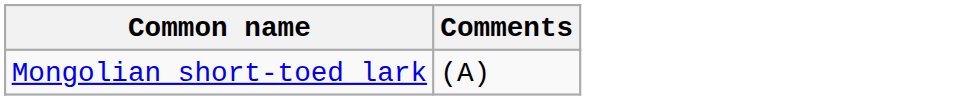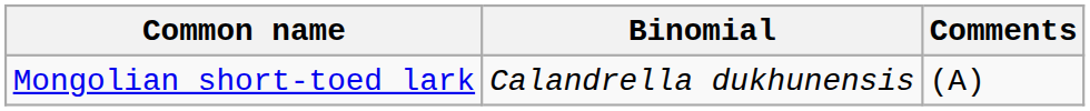 <table class="wikitable">
 <tr>
 <th>Common name</th>
+<th>Binomial</th>
 <th>Comments</th>
 </tr>
 <tr>
 <td><a href='#'>Mongolian short-toed lark</a></td>
+<td><em>Calandrella dukhunensis</em></td>
 <td>(A)</td>
 </tr>
 </table>
